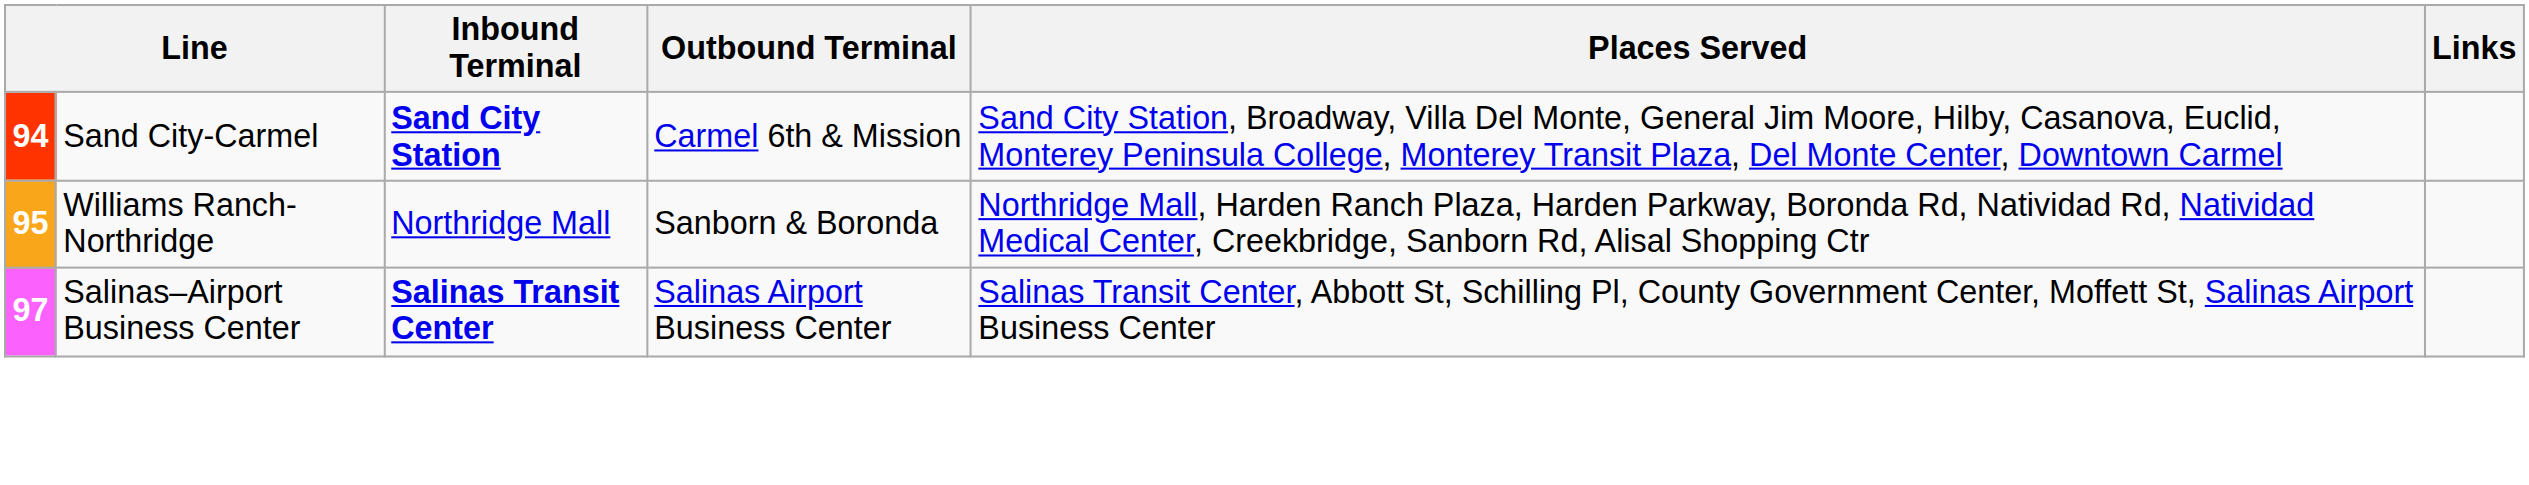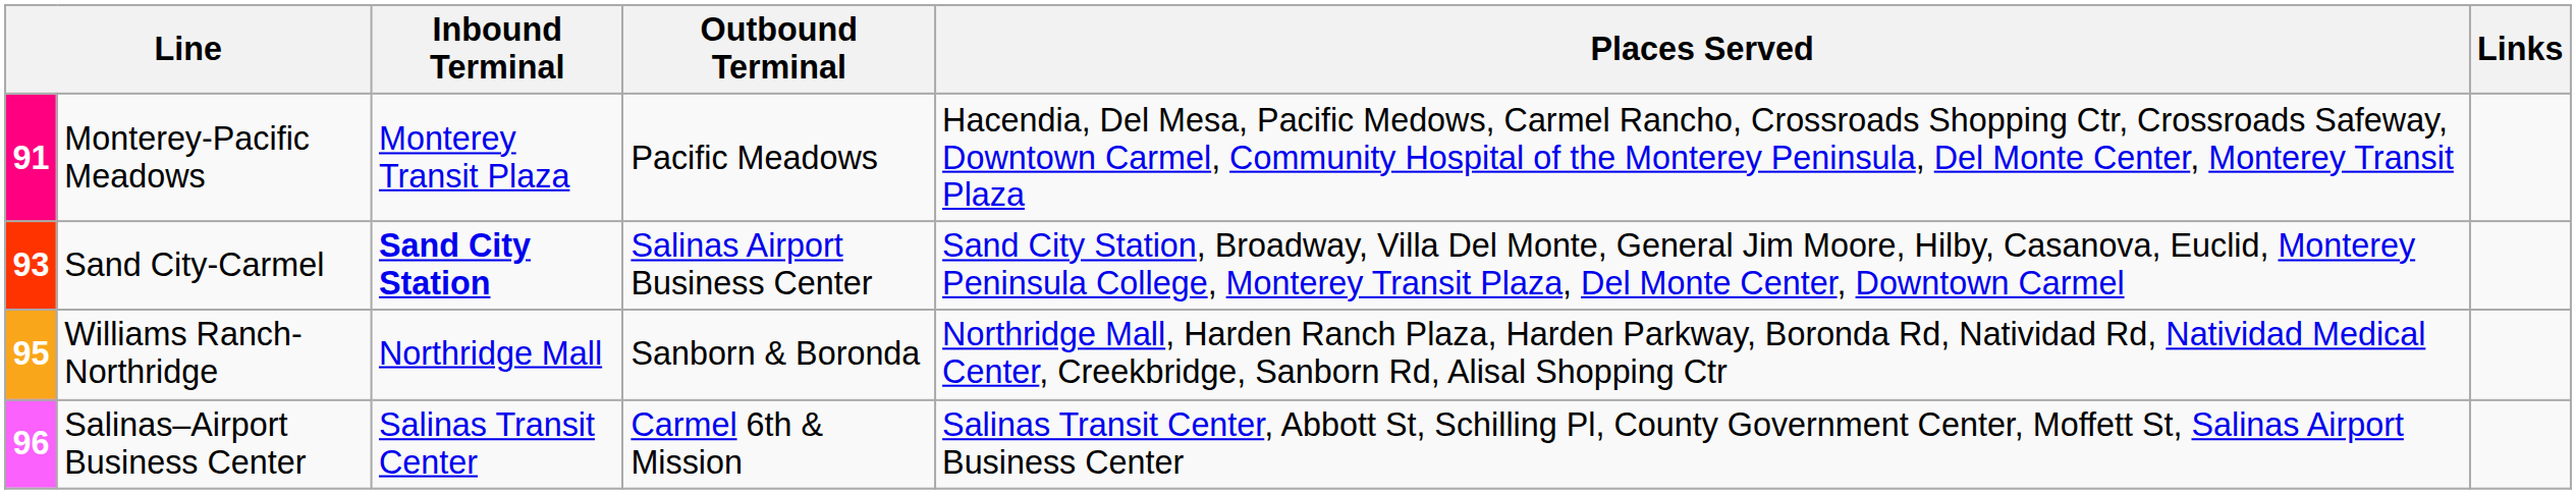 <table class="wikitable">
 <tr>
 <th colspan="2">Line</th>
 <th>Inbound Terminal</th>
 <th>Outbound Terminal</th>
 <th>Places Served</th>
 <th>Links</th>
 </tr>
 <tr>
-<td style="background:#FF3300; color:white" align="right"><strong>94</strong></td>
+<td style="background:#FF0080; color:white" align="right"><strong>91</strong></td>
+<td>Monterey-Pacific Meadows</td>
+<td><a href='#'>Monterey Transit Plaza</a></td>
+<td>Pacific Meadows</td>
+<td>Hacendia, Del Mesa, Pacific Medows, Carmel Rancho, Crossroads Shopping Ctr, Crossroads Safeway, <a href='#'>Downtown Carmel</a>, <a href='#'>Community Hospital of the Monterey Peninsula</a>, <a href='#'>Del Monte Center</a>, <a href='#'>Monterey Transit Plaza</a></td>
+<td></td>
+</tr>
+<tr>
+<td style="background:#FF3300; color:white" align="right"><strong>93</strong></td>
 <td>Sand City-Carmel</td>
 <td><strong><a href='#'>Sand City Station</a></strong></td>
-<td><a href='#'>Carmel</a> 6th & Mission</td>
+<td><a href='#'>Salinas Airport</a> Business Center</td>
 <td><a href='#'>Sand City Station</a>, Broadway, Villa Del Monte, General Jim Moore, Hilby, Casanova, Euclid, <a href='#'>Monterey Peninsula College</a>, <a href='#'>Monterey Transit Plaza</a>, <a href='#'>Del Monte Center</a>, <a href='#'>Downtown Carmel</a></td>
 <td></td>
 </tr>
 <tr>
 <td style="background:#faa61a; color:white" align="right"><strong>95</strong></td>
 <td>Williams Ranch-Northridge</td>
 <td><a href='#'>Northridge Mall</a></td>
 <td>Sanborn & Boronda</td>
 <td><a href='#'>Northridge Mall</a>, Harden Ranch Plaza, Harden Parkway, Boronda Rd, Natividad Rd, <a href='#'>Natividad Medical Center</a>, Creekbridge, Sanborn Rd, Alisal Shopping Ctr</td>
 <td></td>
 </tr>
 <tr>
-<td style="background:#fa61fd; color:white" align="right"><strong>97</strong></td>
+<td style="background:#fa61fd; color:white" align="right"><strong>96</strong></td>
 <td>Salinas–Airport Business Center</td>
-<td><strong><a href='#'>Salinas Transit Center</a></strong></td>
-<td><a href='#'>Salinas Airport</a> Business Center</td>
+<td><a href='#'>Salinas Transit Center</a></td>
+<td><a href='#'>Carmel</a> 6th & Mission</td>
 <td><a href='#'>Salinas Transit Center</a>, Abbott St, Schilling Pl, County Government Center, Moffett St, <a href='#'>Salinas Airport</a> Business Center</td>
 <td></td>
 </tr>
 </table>
